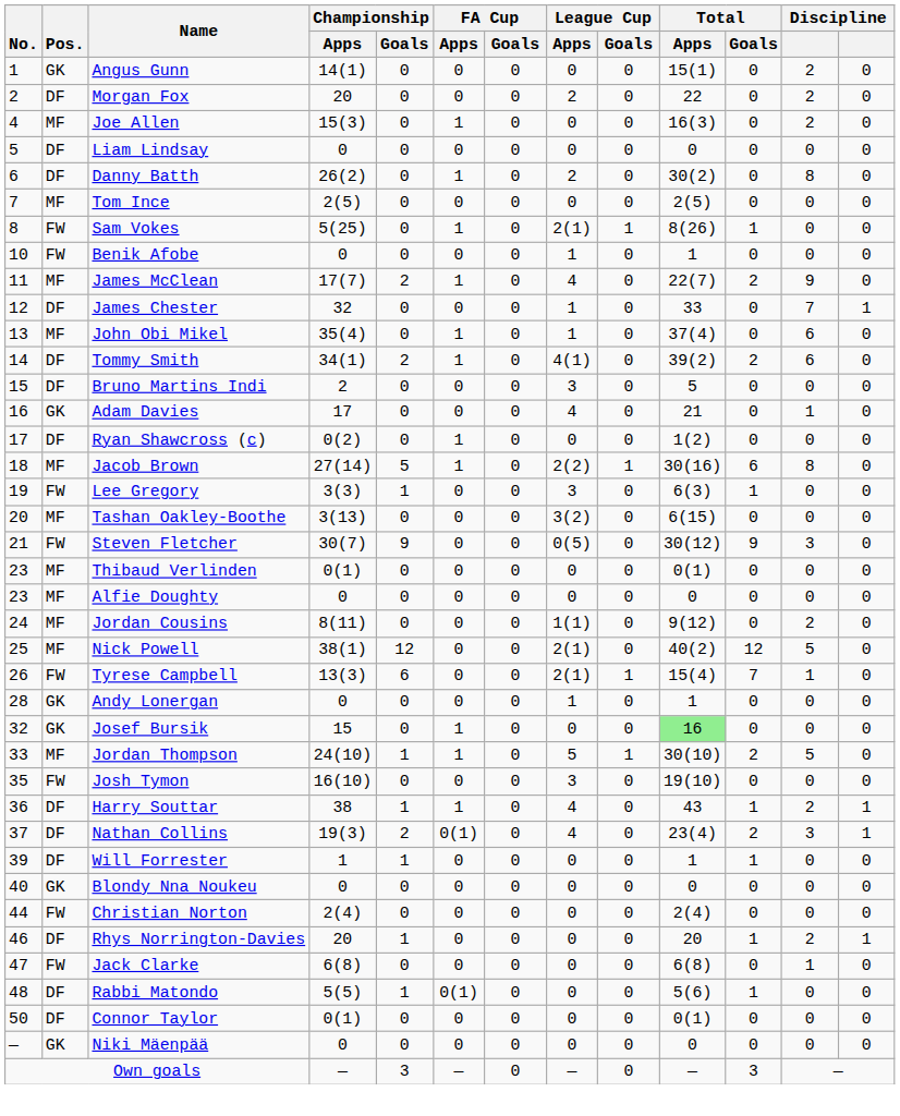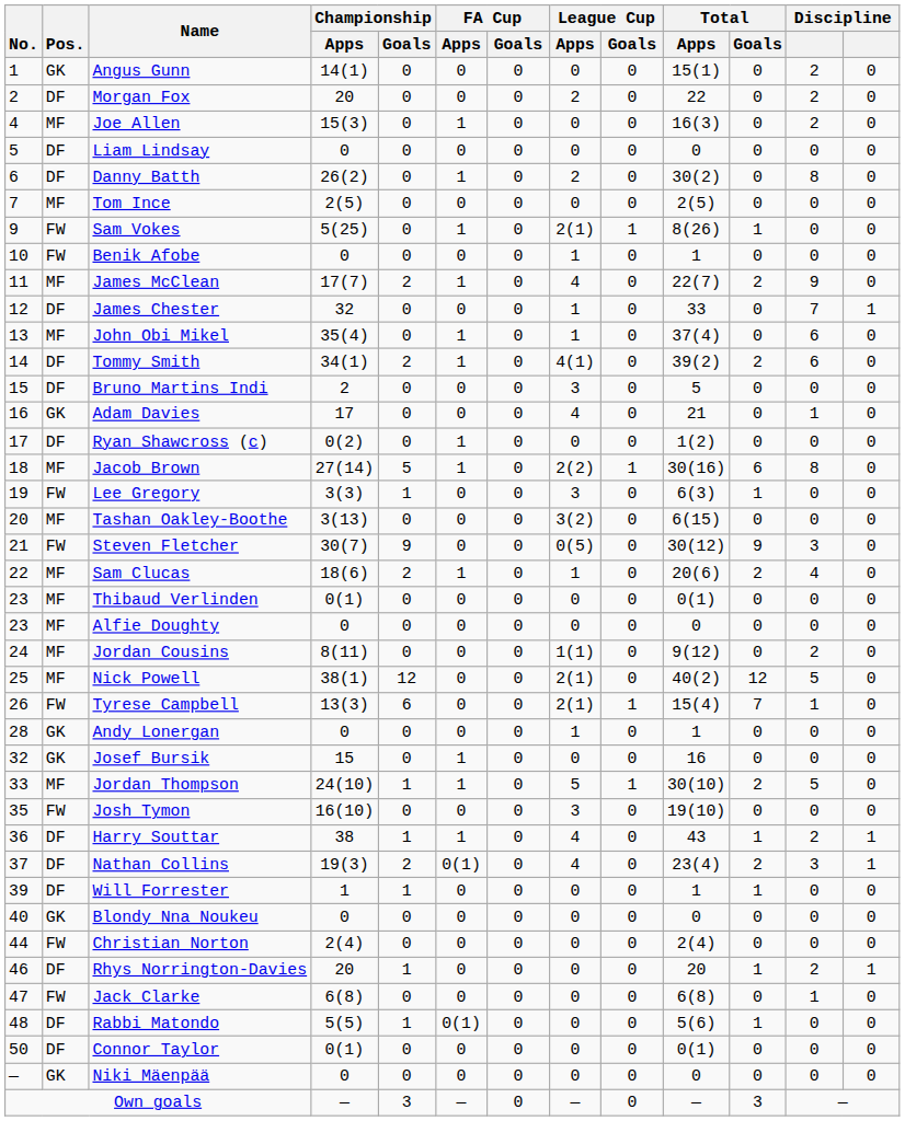 <table class="wikitable" style="text-align:center">
 <tr>
 <th rowspan="2" valign="bottom">No.</th>
 <th rowspan="2" valign="bottom">Pos.</th>
 <th rowspan="2">Name</th>
 <th colspan="2" width="85">Championship</th>
 <th colspan="2" width="85">FA Cup</th>
 <th colspan="2" width="85">League Cup</th>
 <th colspan="2" width="85">Total</th>
 <th colspan="2" width="85">Discipline</th>
 </tr>
 <tr>
 <th>Apps</th>
 <th>Goals</th>
 <th>Apps</th>
 <th>Goals</th>
 <th>Apps</th>
 <th>Goals</th>
 <th>Apps</th>
 <th>Goals</th>
 <th></th>
 <th></th>
 </tr>
 <tr>
 <td align="left">1</td>
 <td align="left">GK</td>
 <td align="left"> <a href='#'>Angus Gunn</a></td>
 <td>14(1)</td>
 <td>0</td>
 <td>0</td>
 <td>0</td>
 <td>0</td>
 <td>0</td>
 <td>15(1)</td>
 <td>0</td>
 <td>2</td>
 <td>0</td>
 </tr>
 <tr>
 <td align="left">2</td>
 <td align="left">DF</td>
 <td align="left"> <a href='#'>Morgan Fox</a></td>
 <td>20</td>
 <td>0</td>
 <td>0</td>
 <td>0</td>
 <td>2</td>
 <td>0</td>
 <td>22</td>
 <td>0</td>
 <td>2</td>
 <td>0</td>
 </tr>
 <tr>
 <td align="left">4</td>
 <td align="left">MF</td>
 <td align="left"> <a href='#'>Joe Allen</a></td>
 <td>15(3)</td>
 <td>0</td>
 <td>1</td>
 <td>0</td>
 <td>0</td>
 <td>0</td>
 <td>16(3)</td>
 <td>0</td>
 <td>2</td>
 <td>0</td>
 </tr>
 <tr>
 <td align="left">5</td>
 <td align="left">DF</td>
 <td align="left"> <a href='#'>Liam Lindsay</a></td>
 <td>0</td>
 <td>0</td>
 <td>0</td>
 <td>0</td>
 <td>0</td>
 <td>0</td>
 <td>0</td>
 <td>0</td>
 <td>0</td>
 <td>0</td>
 </tr>
 <tr>
 <td align="left">6</td>
 <td align="left">DF</td>
 <td align="left"> <a href='#'>Danny Batth</a></td>
 <td>26(2)</td>
 <td>0</td>
 <td>1</td>
 <td>0</td>
 <td>2</td>
 <td>0</td>
 <td>30(2)</td>
 <td>0</td>
 <td>8</td>
 <td>0</td>
 </tr>
 <tr>
 <td align="left">7</td>
 <td align="left">MF</td>
 <td align="left"> <a href='#'>Tom Ince</a></td>
 <td>2(5)</td>
 <td>0</td>
 <td>0</td>
 <td>0</td>
 <td>0</td>
 <td>0</td>
 <td>2(5)</td>
 <td>0</td>
 <td>0</td>
 <td>0</td>
 </tr>
 <tr>
-<td align="left">8</td>
+<td align="left">9</td>
 <td align="left">FW</td>
 <td align="left"> <a href='#'>Sam Vokes</a></td>
 <td>5(25)</td>
 <td>0</td>
 <td>1</td>
 <td>0</td>
 <td>2(1)</td>
 <td>1</td>
 <td>8(26)</td>
 <td>1</td>
 <td>0</td>
 <td>0</td>
 </tr>
 <tr>
 <td align="left">10</td>
 <td align="left">FW</td>
 <td align="left"> <a href='#'>Benik Afobe</a></td>
 <td>0</td>
 <td>0</td>
 <td>0</td>
 <td>0</td>
 <td>1</td>
 <td>0</td>
 <td>1</td>
 <td>0</td>
 <td>0</td>
 <td>0</td>
 </tr>
 <tr>
 <td align="left">11</td>
 <td align="left">MF</td>
 <td align="left"> <a href='#'>James McClean</a></td>
 <td>17(7)</td>
 <td>2</td>
 <td>1</td>
 <td>0</td>
 <td>4</td>
 <td>0</td>
 <td>22(7)</td>
 <td>2</td>
 <td>9</td>
 <td>0</td>
 </tr>
 <tr>
 <td align="left">12</td>
 <td align="left">DF</td>
 <td align="left"> <a href='#'>James Chester</a></td>
 <td>32</td>
 <td>0</td>
 <td>0</td>
 <td>0</td>
 <td>1</td>
 <td>0</td>
 <td>33</td>
 <td>0</td>
 <td>7</td>
 <td>1</td>
 </tr>
 <tr>
 <td align="left">13</td>
 <td align="left">MF</td>
 <td align="left"> <a href='#'>John Obi Mikel</a></td>
 <td>35(4)</td>
 <td>0</td>
 <td>1</td>
 <td>0</td>
 <td>1</td>
 <td>0</td>
 <td>37(4)</td>
 <td>0</td>
 <td>6</td>
 <td>0</td>
 </tr>
 <tr>
 <td align="left">14</td>
 <td align="left">DF</td>
 <td align="left"> <a href='#'>Tommy Smith</a></td>
 <td>34(1)</td>
 <td>2</td>
 <td>1</td>
 <td>0</td>
 <td>4(1)</td>
 <td>0</td>
 <td>39(2)</td>
 <td>2</td>
 <td>6</td>
 <td>0</td>
 </tr>
 <tr>
 <td align="left">15</td>
 <td align="left">DF</td>
 <td align="left"> <a href='#'>Bruno Martins Indi</a></td>
 <td>2</td>
 <td>0</td>
 <td>0</td>
 <td>0</td>
 <td>3</td>
 <td>0</td>
 <td>5</td>
 <td>0</td>
 <td>0</td>
 <td>0</td>
 </tr>
 <tr>
 <td align="left">16</td>
 <td align="left">GK</td>
 <td align="left"> <a href='#'>Adam Davies</a></td>
 <td>17</td>
 <td>0</td>
 <td>0</td>
 <td>0</td>
 <td>4</td>
 <td>0</td>
 <td>21</td>
 <td>0</td>
 <td>1</td>
 <td>0</td>
 </tr>
 <tr>
 <td align="left">17</td>
 <td align="left">DF</td>
 <td align="left"> <a href='#'>Ryan Shawcross</a> (<a href='#'>c</a>)</td>
 <td>0(2)</td>
 <td>0</td>
 <td>1</td>
 <td>0</td>
 <td>0</td>
 <td>0</td>
 <td>1(2)</td>
 <td>0</td>
 <td>0</td>
 <td>0</td>
 </tr>
 <tr>
 <td align="left">18</td>
 <td align="left">MF</td>
 <td align="left"> <a href='#'>Jacob Brown</a></td>
 <td>27(14)</td>
 <td>5</td>
 <td>1</td>
 <td>0</td>
 <td>2(2)</td>
 <td>1</td>
 <td>30(16)</td>
 <td>6</td>
 <td>8</td>
 <td>0</td>
 </tr>
 <tr>
 <td align="left">19</td>
 <td align="left">FW</td>
 <td align="left"> <a href='#'>Lee Gregory</a></td>
 <td>3(3)</td>
 <td>1</td>
 <td>0</td>
 <td>0</td>
 <td>3</td>
 <td>0</td>
 <td>6(3)</td>
 <td>1</td>
 <td>0</td>
 <td>0</td>
 </tr>
 <tr>
 <td align="left">20</td>
 <td align="left">MF</td>
 <td align="left"> <a href='#'>Tashan Oakley-Boothe</a></td>
 <td>3(13)</td>
 <td>0</td>
 <td>0</td>
 <td>0</td>
 <td>3(2)</td>
 <td>0</td>
 <td>6(15)</td>
 <td>0</td>
 <td>0</td>
 <td>0</td>
 </tr>
 <tr>
 <td align="left">21</td>
 <td align="left">FW</td>
 <td align="left"> <a href='#'>Steven Fletcher</a></td>
 <td>30(7)</td>
 <td>9</td>
 <td>0</td>
 <td>0</td>
 <td>0(5)</td>
 <td>0</td>
 <td>30(12)</td>
 <td>9</td>
 <td>3</td>
 <td>0</td>
 </tr>
 <tr>
+<td align="left">22</td>
+<td align="left">MF</td>
+<td align="left"> <a href='#'>Sam Clucas</a></td>
+<td>18(6)</td>
+<td>2</td>
+<td>1</td>
+<td>0</td>
+<td>1</td>
+<td>0</td>
+<td>20(6)</td>
+<td>2</td>
+<td>4</td>
+<td>0</td>
+</tr>
+<tr>
 <td align="left">23</td>
 <td align="left">MF</td>
 <td align="left"> <a href='#'>Thibaud Verlinden</a></td>
 <td>0(1)</td>
 <td>0</td>
 <td>0</td>
 <td>0</td>
 <td>0</td>
 <td>0</td>
 <td>0(1)</td>
 <td>0</td>
 <td>0</td>
 <td>0</td>
 </tr>
 <tr>
 <td align="left">23</td>
 <td align="left">MF</td>
 <td align="left"> <a href='#'>Alfie Doughty</a></td>
 <td>0</td>
 <td>0</td>
 <td>0</td>
 <td>0</td>
 <td>0</td>
 <td>0</td>
 <td>0</td>
 <td>0</td>
 <td>0</td>
 <td>0</td>
 </tr>
 <tr>
 <td align="left">24</td>
 <td align="left">MF</td>
 <td align="left"> <a href='#'>Jordan Cousins</a></td>
 <td>8(11)</td>
 <td>0</td>
 <td>0</td>
 <td>0</td>
 <td>1(1)</td>
 <td>0</td>
 <td>9(12)</td>
 <td>0</td>
 <td>2</td>
 <td>0</td>
 </tr>
 <tr>
 <td align="left">25</td>
 <td align="left">MF</td>
 <td align="left"> <a href='#'>Nick Powell</a></td>
 <td>38(1)</td>
 <td>12</td>
 <td>0</td>
 <td>0</td>
 <td>2(1)</td>
 <td>0</td>
 <td>40(2)</td>
 <td>12</td>
 <td>5</td>
 <td>0</td>
 </tr>
 <tr>
 <td align="left">26</td>
 <td align="left">FW</td>
 <td align="left"> <a href='#'>Tyrese Campbell</a></td>
 <td>13(3)</td>
 <td>6</td>
 <td>0</td>
 <td>0</td>
 <td>2(1)</td>
 <td>1</td>
 <td>15(4)</td>
 <td>7</td>
 <td>1</td>
 <td>0</td>
 </tr>
 <tr>
 <td align="left">28</td>
 <td align="left">GK</td>
 <td align="left"> <a href='#'>Andy Lonergan</a></td>
 <td>0</td>
 <td>0</td>
 <td>0</td>
 <td>0</td>
 <td>1</td>
 <td>0</td>
 <td>1</td>
 <td>0</td>
 <td>0</td>
 <td>0</td>
 </tr>
 <tr>
 <td align="left">32</td>
 <td align="left">GK</td>
 <td align="left"> <a href='#'>Josef Bursik</a></td>
 <td>15</td>
 <td>0</td>
 <td>1</td>
 <td>0</td>
 <td>0</td>
 <td>0</td>
-<td style="background: lightgreen;">16</td>
+<td>16</td>
 <td>0</td>
 <td>0</td>
 <td>0</td>
 </tr>
 <tr>
 <td align="left">33</td>
 <td align="left">MF</td>
 <td align="left"> <a href='#'>Jordan Thompson</a></td>
 <td>24(10)</td>
 <td>1</td>
 <td>1</td>
 <td>0</td>
 <td>5</td>
 <td>1</td>
 <td>30(10)</td>
 <td>2</td>
 <td>5</td>
 <td>0</td>
 </tr>
 <tr>
 <td align="left">35</td>
 <td align="left">FW</td>
 <td align="left"> <a href='#'>Josh Tymon</a></td>
 <td>16(10)</td>
 <td>0</td>
 <td>0</td>
 <td>0</td>
 <td>3</td>
 <td>0</td>
 <td>19(10)</td>
 <td>0</td>
 <td>0</td>
 <td>0</td>
 </tr>
 <tr>
 <td align="left">36</td>
 <td align="left">DF</td>
 <td align="left"> <a href='#'>Harry Souttar</a></td>
 <td>38</td>
 <td>1</td>
 <td>1</td>
 <td>0</td>
 <td>4</td>
 <td>0</td>
 <td>43</td>
 <td>1</td>
 <td>2</td>
 <td>1</td>
 </tr>
 <tr>
 <td align="left">37</td>
 <td align="left">DF</td>
 <td align="left"> <a href='#'>Nathan Collins</a></td>
 <td>19(3)</td>
 <td>2</td>
 <td>0(1)</td>
 <td>0</td>
 <td>4</td>
 <td>0</td>
 <td>23(4)</td>
 <td>2</td>
 <td>3</td>
 <td>1</td>
 </tr>
 <tr>
 <td align="left">39</td>
 <td align="left">DF</td>
 <td align="left"> <a href='#'>Will Forrester</a></td>
 <td>1</td>
 <td>1</td>
 <td>0</td>
 <td>0</td>
 <td>0</td>
 <td>0</td>
 <td>1</td>
 <td>1</td>
 <td>0</td>
 <td>0</td>
 </tr>
 <tr>
 <td align="left">40</td>
 <td align="left">GK</td>
 <td align="left"> <a href='#'>Blondy Nna Noukeu</a></td>
 <td>0</td>
 <td>0</td>
 <td>0</td>
 <td>0</td>
 <td>0</td>
 <td>0</td>
 <td>0</td>
 <td>0</td>
 <td>0</td>
 <td>0</td>
 </tr>
 <tr>
 <td align="left">44</td>
 <td align="left">FW</td>
 <td align="left"> <a href='#'>Christian Norton</a></td>
 <td>2(4)</td>
 <td>0</td>
 <td>0</td>
 <td>0</td>
 <td>0</td>
 <td>0</td>
 <td>2(4)</td>
 <td>0</td>
 <td>0</td>
 <td>0</td>
 </tr>
 <tr>
 <td align="left">46</td>
 <td align="left">DF</td>
 <td align="left"> <a href='#'>Rhys Norrington-Davies</a></td>
 <td>20</td>
 <td>1</td>
 <td>0</td>
 <td>0</td>
 <td>0</td>
 <td>0</td>
 <td>20</td>
 <td>1</td>
 <td>2</td>
 <td>1</td>
 </tr>
 <tr>
 <td align="left">47</td>
 <td align="left">FW</td>
 <td align="left"> <a href='#'>Jack Clarke</a></td>
 <td>6(8)</td>
 <td>0</td>
 <td>0</td>
 <td>0</td>
 <td>0</td>
 <td>0</td>
 <td>6(8)</td>
 <td>0</td>
 <td>1</td>
 <td>0</td>
 </tr>
 <tr>
 <td align="left">48</td>
 <td align="left">DF</td>
 <td align="left"> <a href='#'>Rabbi Matondo</a></td>
 <td>5(5)</td>
 <td>1</td>
 <td>0(1)</td>
 <td>0</td>
 <td>0</td>
 <td>0</td>
 <td>5(6)</td>
 <td>1</td>
 <td>0</td>
 <td>0</td>
 </tr>
 <tr>
 <td align="left">50</td>
 <td align="left">DF</td>
 <td align="left"> <a href='#'>Connor Taylor</a></td>
 <td>0(1)</td>
 <td>0</td>
 <td>0</td>
 <td>0</td>
 <td>0</td>
 <td>0</td>
 <td>0(1)</td>
 <td>0</td>
 <td>0</td>
 <td>0</td>
 </tr>
 <tr>
 <td align="left">—</td>
 <td align="left">GK</td>
 <td align="left"> <a href='#'>Niki Mäenpää</a></td>
 <td>0</td>
 <td>0</td>
 <td>0</td>
 <td>0</td>
 <td>0</td>
 <td>0</td>
 <td>0</td>
 <td>0</td>
 <td>0</td>
 <td>0</td>
 </tr>
 <tr>
 <td colspan=3><a href='#'>Own goals</a></td>
 <td>—</td>
 <td>3</td>
 <td>—</td>
 <td>0</td>
 <td>—</td>
 <td>0</td>
 <td>—</td>
 <td>3</td>
 <td colspan=2>—</td>
 </tr>
 </table>
